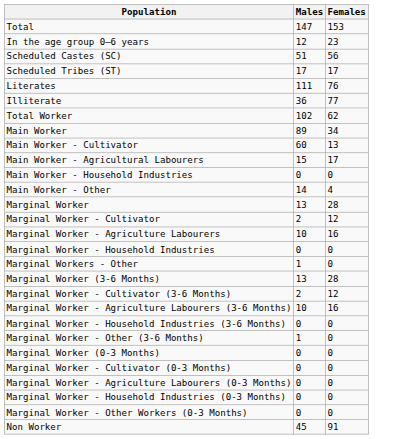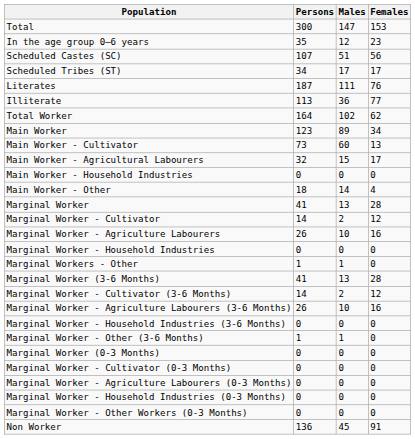 <table class="wikitable">
 <tr>
 <th>Population</th>
+<th>Persons</th>
 <th>Males</th>
 <th>Females</th>
 </tr>
 <tr>
 <td>Total</td>
+<td>300</td>
 <td>147</td>
 <td>153</td>
 </tr>
 <tr>
 <td>In the age group 0–6 years</td>
+<td>35</td>
 <td>12</td>
 <td>23</td>
 </tr>
 <tr>
 <td>Scheduled Castes (SC)</td>
+<td>107</td>
 <td>51</td>
 <td>56</td>
 </tr>
 <tr>
 <td>Scheduled Tribes (ST)</td>
+<td>34</td>
 <td>17</td>
 <td>17</td>
 </tr>
 <tr>
 <td>Literates</td>
+<td>187</td>
 <td>111</td>
 <td>76</td>
 </tr>
 <tr>
 <td>Illiterate</td>
+<td>113</td>
 <td>36</td>
 <td>77</td>
 </tr>
 <tr>
 <td>Total Worker</td>
+<td>164</td>
 <td>102</td>
 <td>62</td>
 </tr>
 <tr>
 <td>Main Worker</td>
+<td>123</td>
 <td>89</td>
 <td>34</td>
 </tr>
 <tr>
 <td>Main Worker - Cultivator</td>
+<td>73</td>
 <td>60</td>
 <td>13</td>
 </tr>
 <tr>
 <td>Main Worker - Agricultural Labourers</td>
+<td>32</td>
 <td>15</td>
 <td>17</td>
 </tr>
 <tr>
 <td>Main Worker - Household Industries</td>
 <td>0</td>
 <td>0</td>
+<td>0</td>
 </tr>
 <tr>
 <td>Main Worker - Other</td>
+<td>18</td>
 <td>14</td>
 <td>4</td>
 </tr>
 <tr>
 <td>Marginal Worker</td>
+<td>41</td>
 <td>13</td>
 <td>28</td>
 </tr>
 <tr>
 <td>Marginal Worker - Cultivator</td>
+<td>14</td>
 <td>2</td>
 <td>12</td>
 </tr>
 <tr>
 <td>Marginal Worker - Agriculture Labourers</td>
+<td>26</td>
 <td>10</td>
 <td>16</td>
 </tr>
 <tr>
 <td>Marginal Worker - Household Industries</td>
 <td>0</td>
 <td>0</td>
+<td>0</td>
 </tr>
 <tr>
 <td>Marginal Workers - Other</td>
+<td>1</td>
 <td>1</td>
 <td>0</td>
 </tr>
 <tr>
 <td>Marginal Worker (3-6 Months)</td>
+<td>41</td>
 <td>13</td>
 <td>28</td>
 </tr>
 <tr>
 <td>Marginal Worker - Cultivator (3-6 Months)</td>
+<td>14</td>
 <td>2</td>
 <td>12</td>
 </tr>
 <tr>
 <td>Marginal Worker - Agriculture Labourers (3-6 Months)</td>
+<td>26</td>
 <td>10</td>
 <td>16</td>
 </tr>
 <tr>
 <td>Marginal Worker - Household Industries (3-6 Months)</td>
 <td>0</td>
 <td>0</td>
+<td>0</td>
 </tr>
 <tr>
 <td>Marginal Worker - Other (3-6 Months)</td>
+<td>1</td>
 <td>1</td>
 <td>0</td>
 </tr>
 <tr>
 <td>Marginal Worker (0-3 Months)</td>
 <td>0</td>
 <td>0</td>
+<td>0</td>
 </tr>
 <tr>
 <td>Marginal Worker - Cultivator (0-3 Months)</td>
+<td>0</td>
 <td>0</td>
 <td>0</td>
 </tr>
 <tr>
 <td>Marginal Worker - Agriculture Labourers (0-3 Months)</td>
 <td>0</td>
 <td>0</td>
+<td>0</td>
 </tr>
 <tr>
 <td>Marginal Worker - Household Industries (0-3 Months)</td>
+<td>0</td>
 <td>0</td>
 <td>0</td>
 </tr>
 <tr>
 <td>Marginal Worker - Other Workers (0-3 Months)</td>
 <td>0</td>
 <td>0</td>
+<td>0</td>
 </tr>
 <tr>
 <td>Non Worker</td>
+<td>136</td>
 <td>45</td>
 <td>91</td>
 </tr>
 </table>
